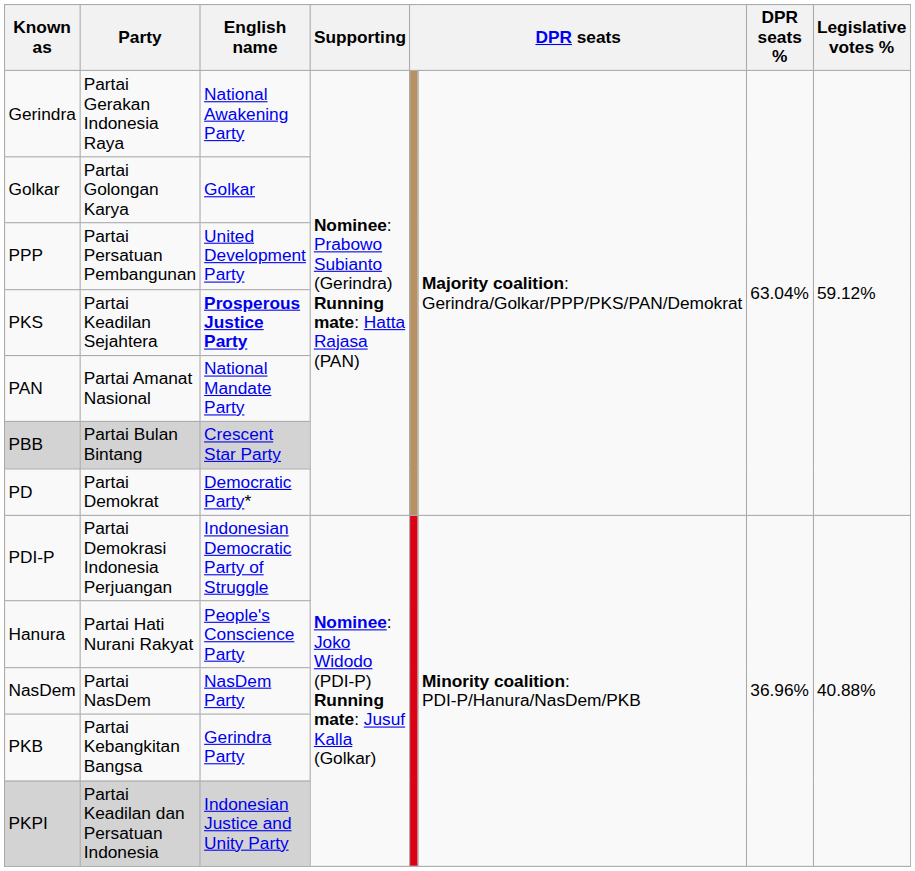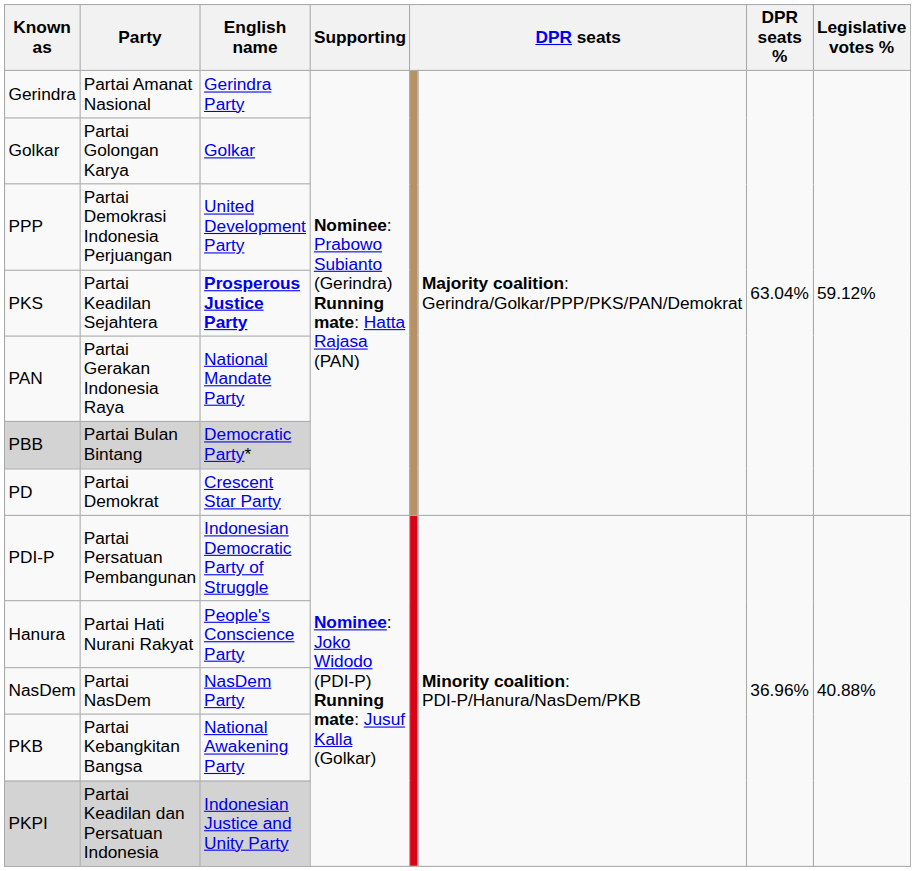 <table class="wikitable">
 <tr>
 <th>Known as</th>
 <th>Party</th>
 <th>English name</th>
 <th>Supporting</th>
 <th colspan="2"><a href='#'>DPR</a> seats</th>
 <th>DPR seats %</th>
 <th>Legislative votes %</th>
 </tr>
 <tr>
 <td>Gerindra</td>
-<td>Partai Gerakan Indonesia Raya</td>
-<td><a href='#'>National Awakening Party</a></td>
+<td>Partai Amanat Nasional</td>
+<td><a href='#'>Gerindra Party</a></td>
 <td rowspan="7"><strong>Nominee</strong>: <a href='#'>Prabowo Subianto</a> (Gerindra)<br><strong>Running mate</strong>: <a href='#'>Hatta Rajasa</a> (PAN)</td>
 <td rowspan="7" bgcolor=B79164></td>
 <td rowspan="7"><strong>Majority coalition</strong>:<br>Gerindra/Golkar/PPP/PKS/PAN/Demokrat<br></td>
 <td rowspan="7">63.04%</td>
 <td rowspan="7">59.12%</td>
 </tr>
 <tr>
 <td>Golkar</td>
 <td>Partai Golongan Karya</td>
 <td><a href='#'>Golkar</a></td>
 </tr>
 <tr>
 <td>PPP</td>
-<td>Partai Persatuan Pembangunan</td>
+<td>Partai Demokrasi Indonesia Perjuangan</td>
 <td><a href='#'>United Development Party</a></td>
 </tr>
 <tr>
 <td>PKS</td>
 <td>Partai Keadilan Sejahtera</td>
 <td><strong><a href='#'>Prosperous Justice Party</a></strong></td>
 </tr>
 <tr>
 <td>PAN</td>
-<td>Partai Amanat Nasional</td>
+<td>Partai Gerakan Indonesia Raya</td>
 <td><a href='#'>National Mandate Party</a></td>
 </tr>
 <tr style="background:lightgrey;">
 <td>PBB</td>
 <td>Partai Bulan Bintang</td>
-<td><a href='#'>Crescent Star Party</a></td>
+<td><a href='#'>Democratic Party</a>*</td>
 </tr>
 <tr>
 <td>PD</td>
 <td>Partai Demokrat</td>
-<td><a href='#'>Democratic Party</a>*</td>
+<td><a href='#'>Crescent Star Party</a></td>
 </tr>
 <tr>
 <td>PDI-P</td>
-<td>Partai Demokrasi Indonesia Perjuangan</td>
+<td>Partai Persatuan Pembangunan</td>
 <td><a href='#'>Indonesian Democratic Party of Struggle</a></td>
 <td rowspan="5"><strong><a href='#'>Nominee</a></strong>: <a href='#'>Joko Widodo</a> (PDI-P)<br><strong>Running mate</strong>: <a href='#'>Jusuf Kalla</a> (Golkar)</td>
 <td rowspan="5" bgcolor=DB0216></td>
 <td rowspan="5"><strong>Minority coalition</strong>:<br>PDI-P/Hanura/NasDem/PKB<br></td>
 <td rowspan="5">36.96%</td>
 <td rowspan="5">40.88%</td>
 </tr>
 <tr>
 <td>Hanura</td>
 <td>Partai Hati Nurani Rakyat</td>
 <td><a href='#'>People's Conscience Party</a></td>
 </tr>
 <tr>
 <td>NasDem</td>
 <td>Partai NasDem</td>
 <td><a href='#'>NasDem Party</a></td>
 </tr>
 <tr>
 <td>PKB</td>
 <td>Partai Kebangkitan Bangsa</td>
-<td><a href='#'>Gerindra Party</a></td>
+<td><a href='#'>National Awakening Party</a></td>
 </tr>
 <tr style="background:lightgrey;">
 <td>PKPI</td>
 <td>Partai Keadilan dan Persatuan Indonesia</td>
 <td><a href='#'>Indonesian Justice and Unity Party</a></td>
 </tr>
 </table>
